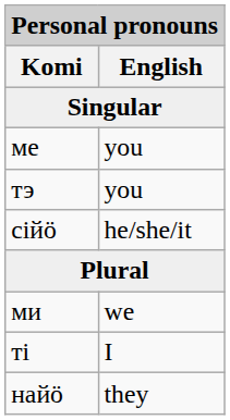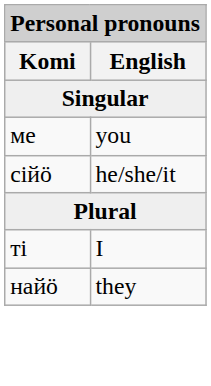 <table class="wikitable">
 <tr>
 <th colspan="2" style="background:#cfcfcf;">Personal pronouns</th>
 </tr>
 <tr style="background:#dfdfdf;" |>
 <th>Komi</th>
 <th>English</th>
 </tr>
 <tr>
 <th colspan="2"  style="background:#efefef;">Singular</th>
 </tr>
 <tr>
 <td>ме</td>
 <td>you</td>
 </tr>
 <tr>
-<td>тэ</td>
-<td>you</td>
-</tr>
-<tr>
 <td>сійӧ</td>
 <td>he/she/it</td>
 </tr>
 <tr>
 <th colspan="2" style="background:#efefef;">Plural</th>
-</tr>
-<tr>
-<td>ми</td>
-<td>we</td>
 </tr>
 <tr>
 <td>ті</td>
 <td>I</td>
 </tr>
 <tr>
 <td>найӧ</td>
 <td>they</td>
 </tr>
 </table>
